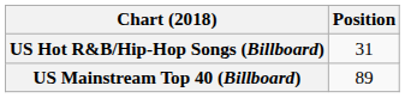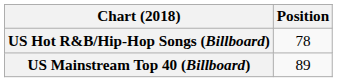 <table class="wikitable sortable plainrowheaders" style="text-align:center">
 <tr>
 <th scope="col">Chart (2018)</th>
 <th scope="col">Position</th>
 </tr>
 <tr>
 <th scope="row">US Hot R&B/Hip-Hop Songs (<em>Billboard</em>)</th>
-<td>31</td>
+<td>78</td>
 </tr>
 <tr>
 <th scope="row">US Mainstream Top 40 (<em>Billboard</em>)</th>
 <td>89</td>
 </tr>
 </table>
